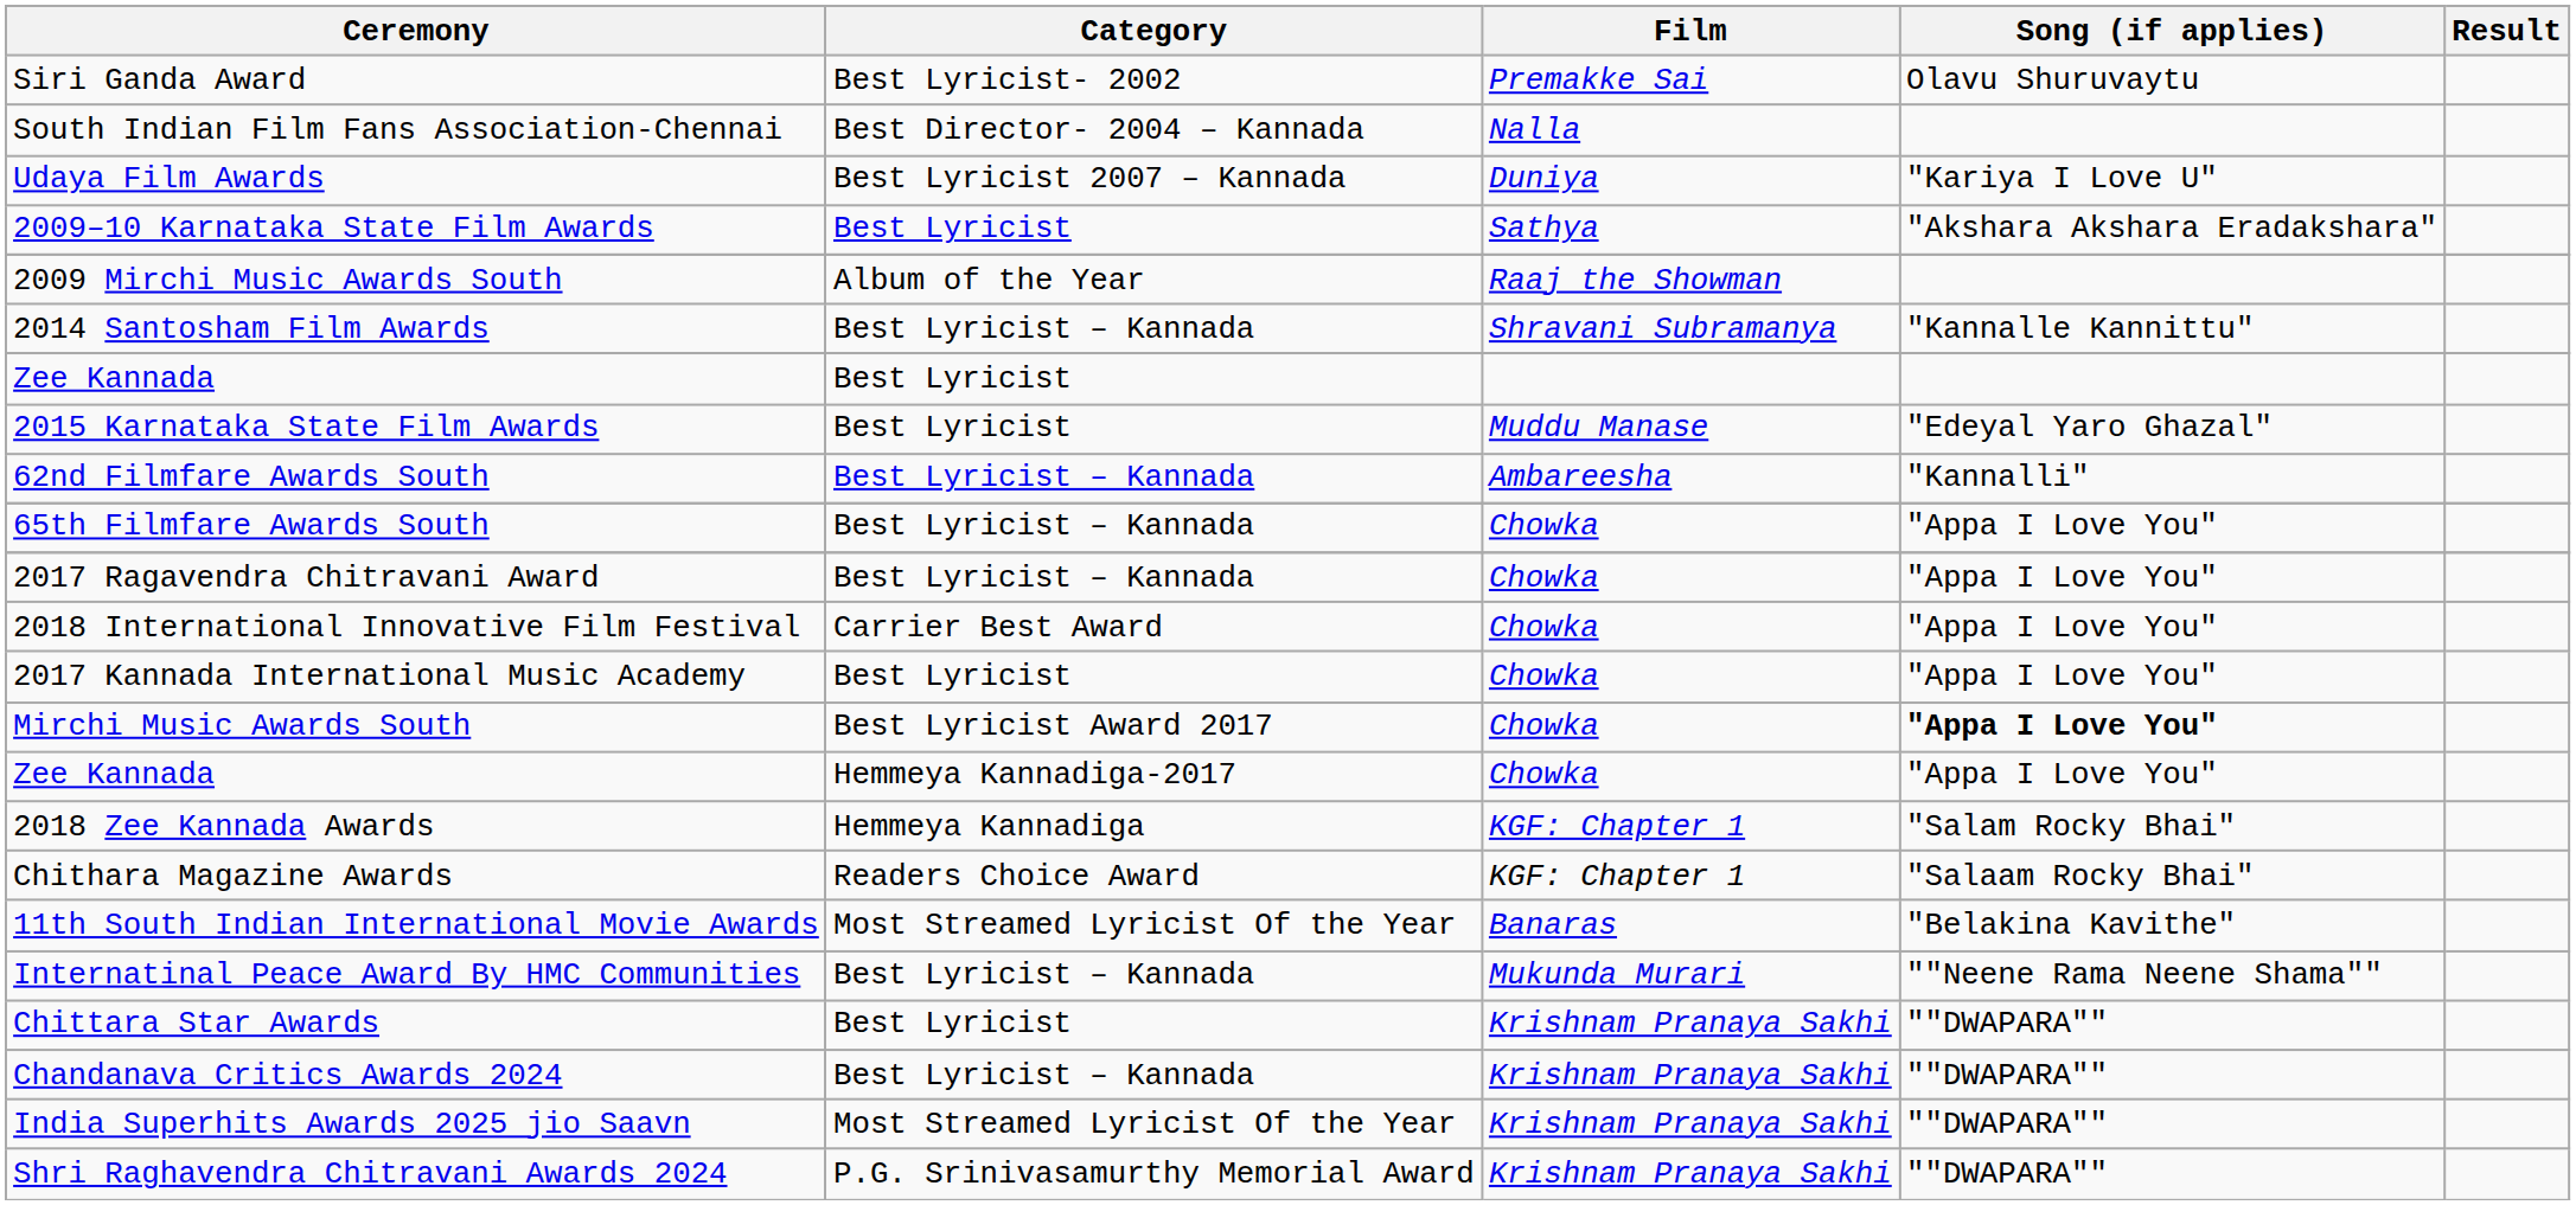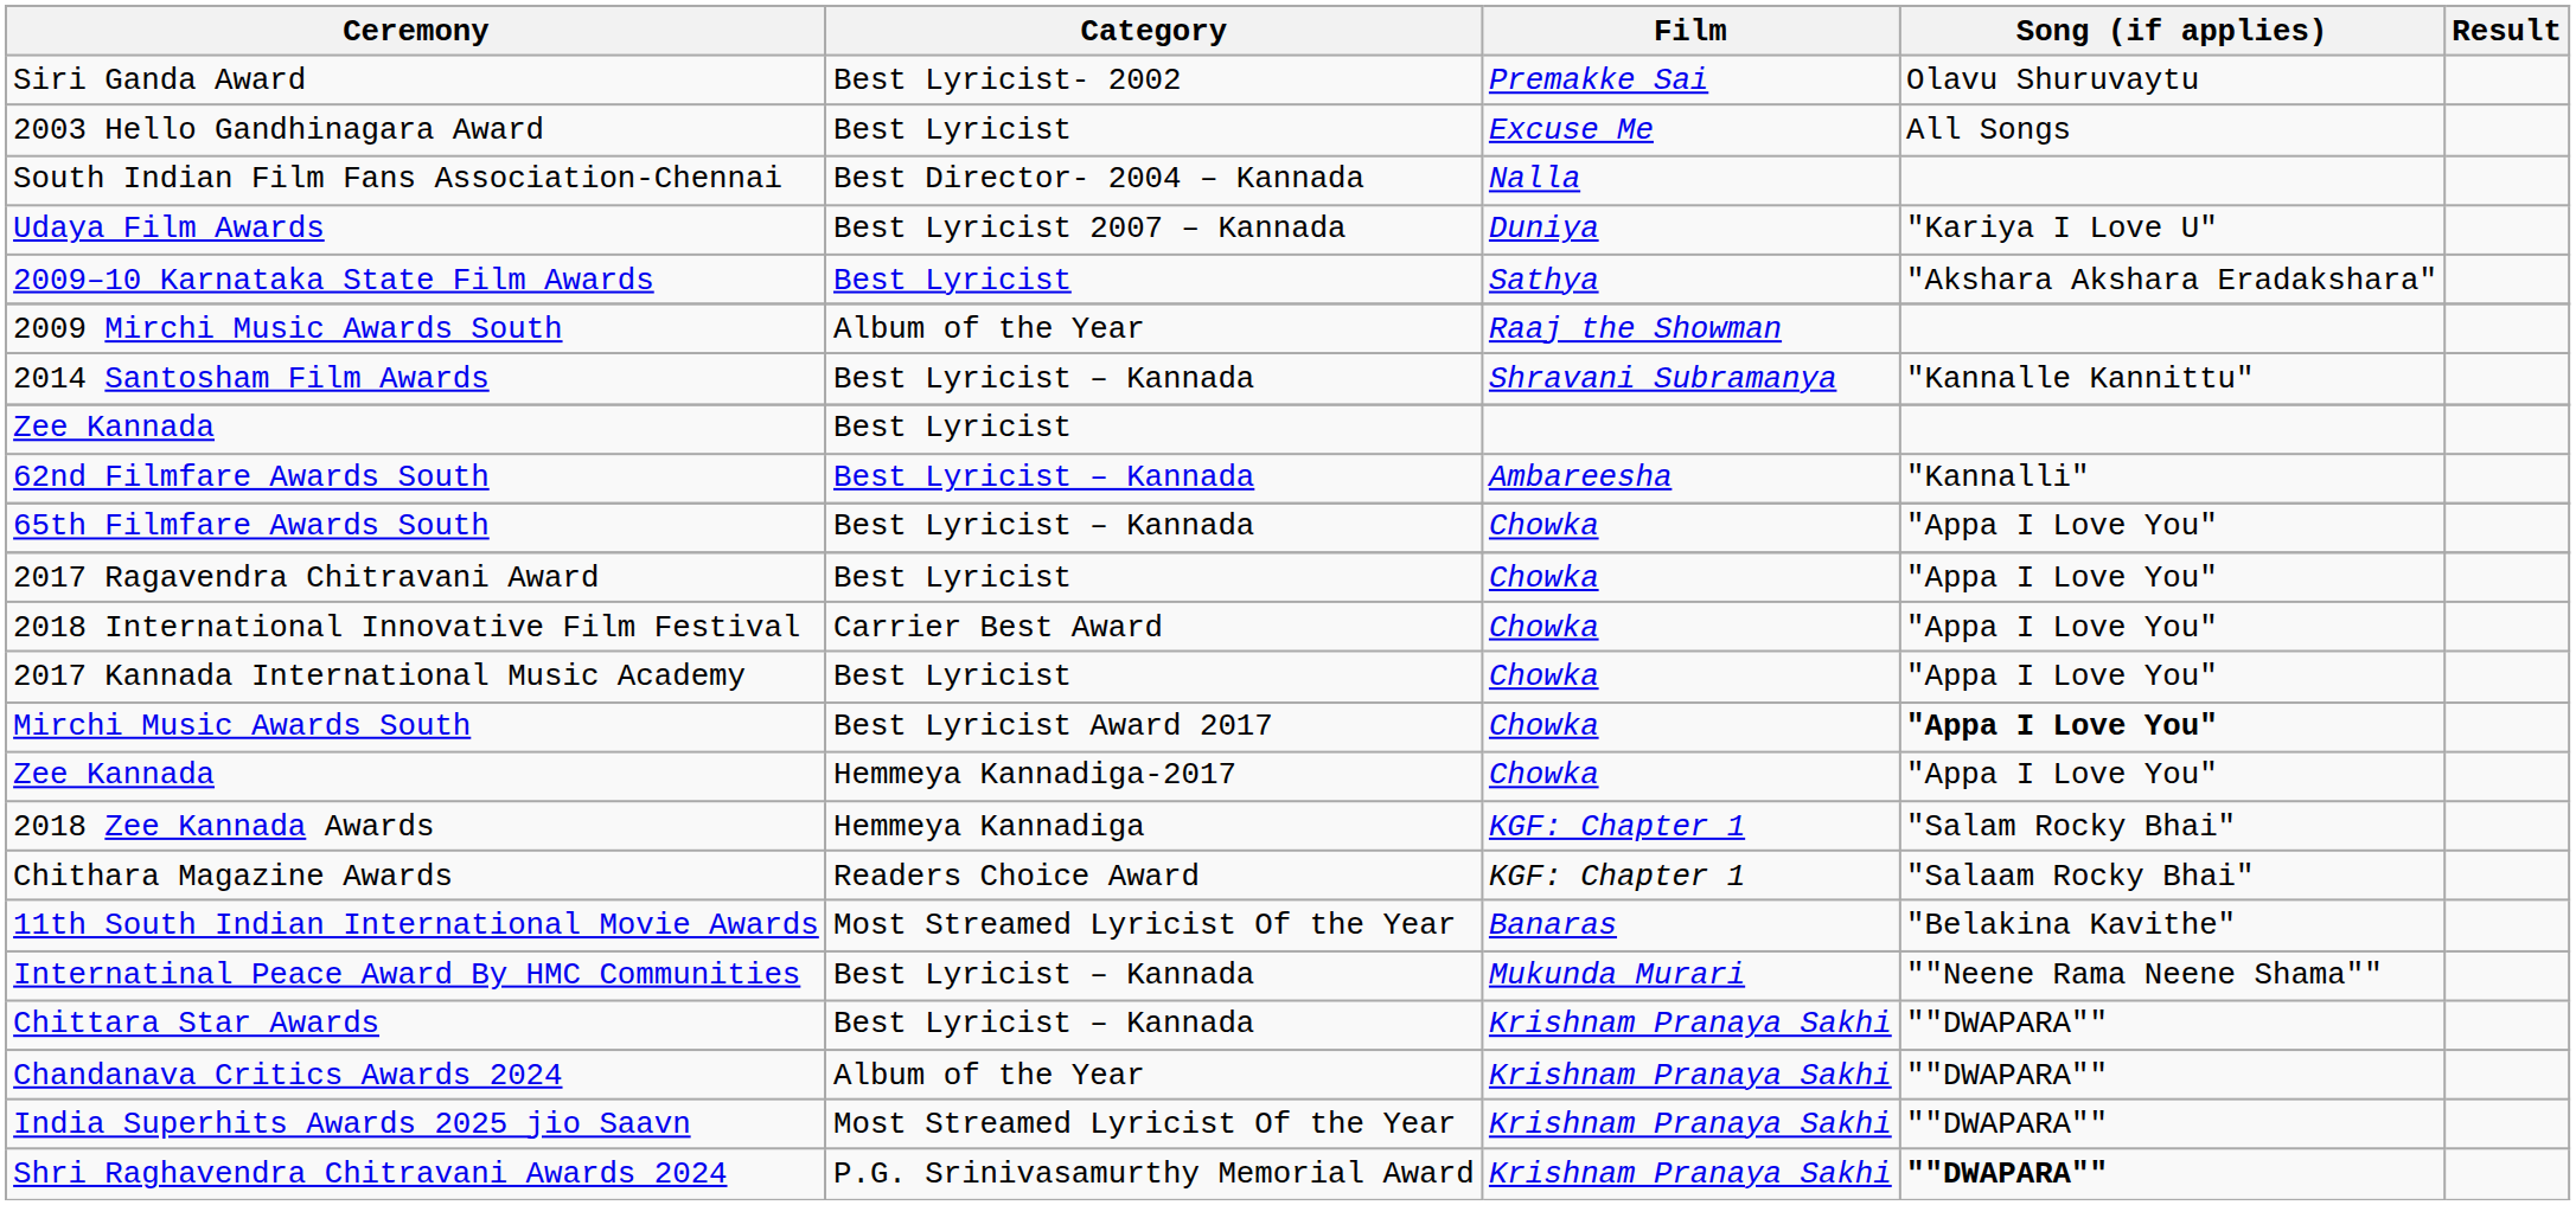 <table class="wikitable">
 <tr>
 <th>Ceremony</th>
 <th>Category</th>
 <th>Film</th>
 <th>Song (if applies)</th>
 <th>Result</th>
 </tr>
 <tr>
 <td>Siri Ganda Award</td>
 <td>Best Lyricist- 2002</td>
 <td><em><a href='#'>Premakke Sai</a></em></td>
 <td>Olavu Shuruvaytu</td>
+<td></td>
+</tr>
+<tr>
+<td>2003 Hello Gandhinagara Award</td>
+<td>Best Lyricist</td>
+<td><em><a href='#'>Excuse Me</a></em></td>
+<td>All Songs</td>
 <td></td>
 </tr>
 <tr>
 <td>South Indian Film Fans Association-Chennai </td>
 <td>Best Director- 2004 – Kannada</td>
 <td><em><a href='#'>Nalla</a></em></td>
 <td></td>
 <td></td>
 </tr>
 <tr>
 <td><a href='#'>Udaya Film Awards</a></td>
 <td>Best Lyricist 2007 – Kannada</td>
 <td><em><a href='#'>Duniya</a></em></td>
 <td>"Kariya I Love U"</td>
 <td></td>
 </tr>
 <tr>
 <td><a href='#'>2009–10 Karnataka State Film Awards</a></td>
 <td><a href='#'>Best Lyricist</a></td>
 <td><em><a href='#'>Sathya</a></em></td>
 <td>"Akshara Akshara Eradakshara"</td>
 <td></td>
 </tr>
 <tr bgcolor=#ccccff>
 </tr>
 <tr>
 <td>2009 <a href='#'>Mirchi Music Awards South</a></td>
 <td>Album of the Year</td>
 <td><em><a href='#'>Raaj the Showman</a></em></td>
 <td></td>
 <td></td>
 </tr>
 <tr>
 <td>2014 <a href='#'>Santosham Film Awards</a></td>
 <td>Best Lyricist – Kannada</td>
 <td><em><a href='#'>Shravani Subramanya</a></em></td>
 <td>"Kannalle Kannittu"</td>
 <td></td>
 </tr>
 <tr bgcolor=#ccccff>
 </tr>
 <tr>
 </tr>
 <tr>
 <td><a href='#'>Zee Kannada</a></td>
 <td>Best Lyricist</td>
 <td></td>
 <td></td>
 <td></td>
 </tr>
 <tr>
-<td><a href='#'>2015 Karnataka State Film Awards</a></td>
-<td>Best Lyricist</td>
-<td><em><a href='#'>Muddu Manase</a></em></td>
-<td>"Edeyal Yaro Ghazal"</td>
-<td></td>
-</tr>
-<tr>
 <td><a href='#'>62nd Filmfare Awards South</a></td>
 <td><a href='#'>Best Lyricist – Kannada</a></td>
 <td><em><a href='#'>Ambareesha</a></em></td>
 <td>"Kannalli"</td>
 <td></td>
 </tr>
 <tr bgcolor=#ccccff>
 </tr>
 <tr>
 <td><a href='#'>65th Filmfare Awards South</a></td>
 <td>Best Lyricist – Kannada</td>
 <td><em><a href='#'>Chowka</a></em></td>
 <td>"Appa I Love You"</td>
 <td></td>
 </tr>
 <tr bgcolor=#ccccff>
 </tr>
 <tr>
 <td>2017 Ragavendra Chitravani Award</td>
-<td>Best Lyricist – Kannada</td>
+<td>Best Lyricist</td>
 <td><em><a href='#'>Chowka</a></em></td>
 <td>"Appa I Love You"</td>
 <td></td>
 </tr>
 <tr>
 <td>2018 International Innovative Film Festival </td>
 <td>Carrier Best Award</td>
 <td><em><a href='#'>Chowka</a></em></td>
 <td>"Appa I Love You"</td>
 <td></td>
 </tr>
 <tr>
 <td>2017 Kannada International Music Academy </td>
 <td>Best Lyricist</td>
 <td><em><a href='#'>Chowka</a></em></td>
 <td>"Appa I Love You"</td>
 <td></td>
 </tr>
 <tr>
 <td><a href='#'>Mirchi Music Awards South</a></td>
 <td>Best Lyricist Award 2017</td>
 <td><em><a href='#'>Chowka</a></em></td>
 <td><strong>"Appa I Love You"</strong></td>
 <td></td>
 </tr>
 <tr>
 <td><a href='#'>Zee Kannada</a></td>
 <td>Hemmeya Kannadiga-2017</td>
 <td><em><a href='#'>Chowka</a></em></td>
 <td>"Appa I Love You"</td>
 <td></td>
 </tr>
 <tr>
 <td>2018 <a href='#'>Zee Kannada</a> Awards</td>
 <td>Hemmeya Kannadiga</td>
 <td><em><a href='#'>KGF: Chapter 1</a></em></td>
 <td>"Salam Rocky Bhai"</td>
 <td></td>
 </tr>
 <tr>
 <td>Chithara Magazine Awards </td>
 <td>Readers Choice Award</td>
 <td><em>KGF: Chapter 1</em></td>
 <td>"Salaam Rocky Bhai"</td>
 <td></td>
 </tr>
 <tr>
 <td><a href='#'>11th South Indian International Movie Awards</a></td>
 <td>Most Streamed Lyricist Of the Year</td>
 <td><em><a href='#'>Banaras</a></em></td>
 <td>"Belakina Kavithe"</td>
 <td></td>
 </tr>
 <tr>
 <td><a href='#'>Internatinal Peace Award By HMC Communities</a></td>
 <td>Best Lyricist – Kannada</td>
 <td><em><a href='#'> Mukunda Murari</a></em></td>
 <td>""Neene Rama Neene Shama""</td>
 <td></td>
 </tr>
 <tr>
 <td><a href='#'>Chittara Star Awards </a></td>
-<td>Best Lyricist</td>
+<td>Best Lyricist – Kannada</td>
 <td><em><a href='#'>Krishnam Pranaya Sakhi</a></em></td>
 <td>""DWAPARA""</td>
 <td></td>
 </tr>
 <tr>
 <td><a href='#'>Chandanava Critics Awards 2024</a></td>
-<td>Best Lyricist – Kannada</td>
+<td>Album of the Year</td>
 <td><em><a href='#'>Krishnam Pranaya Sakhi</a></em></td>
 <td>""DWAPARA""</td>
 <td></td>
 </tr>
 <tr>
 <td><a href='#'>India Superhits Awards 2025 jio Saavn </a></td>
 <td>Most Streamed Lyricist Of the Year</td>
 <td><em><a href='#'>Krishnam Pranaya Sakhi</a></em></td>
 <td>""DWAPARA""</td>
 <td></td>
 </tr>
 <tr>
 <td><a href='#'>Shri Raghavendra Chitravani Awards 2024</a></td>
 <td>P.G. Srinivasamurthy Memorial Award</td>
 <td><em><a href='#'>Krishnam Pranaya Sakhi</a></em></td>
-<td>""DWAPARA""</td>
+<td><strong>""DWAPARA""</strong></td>
 <td></td>
 </tr>
 </table>
